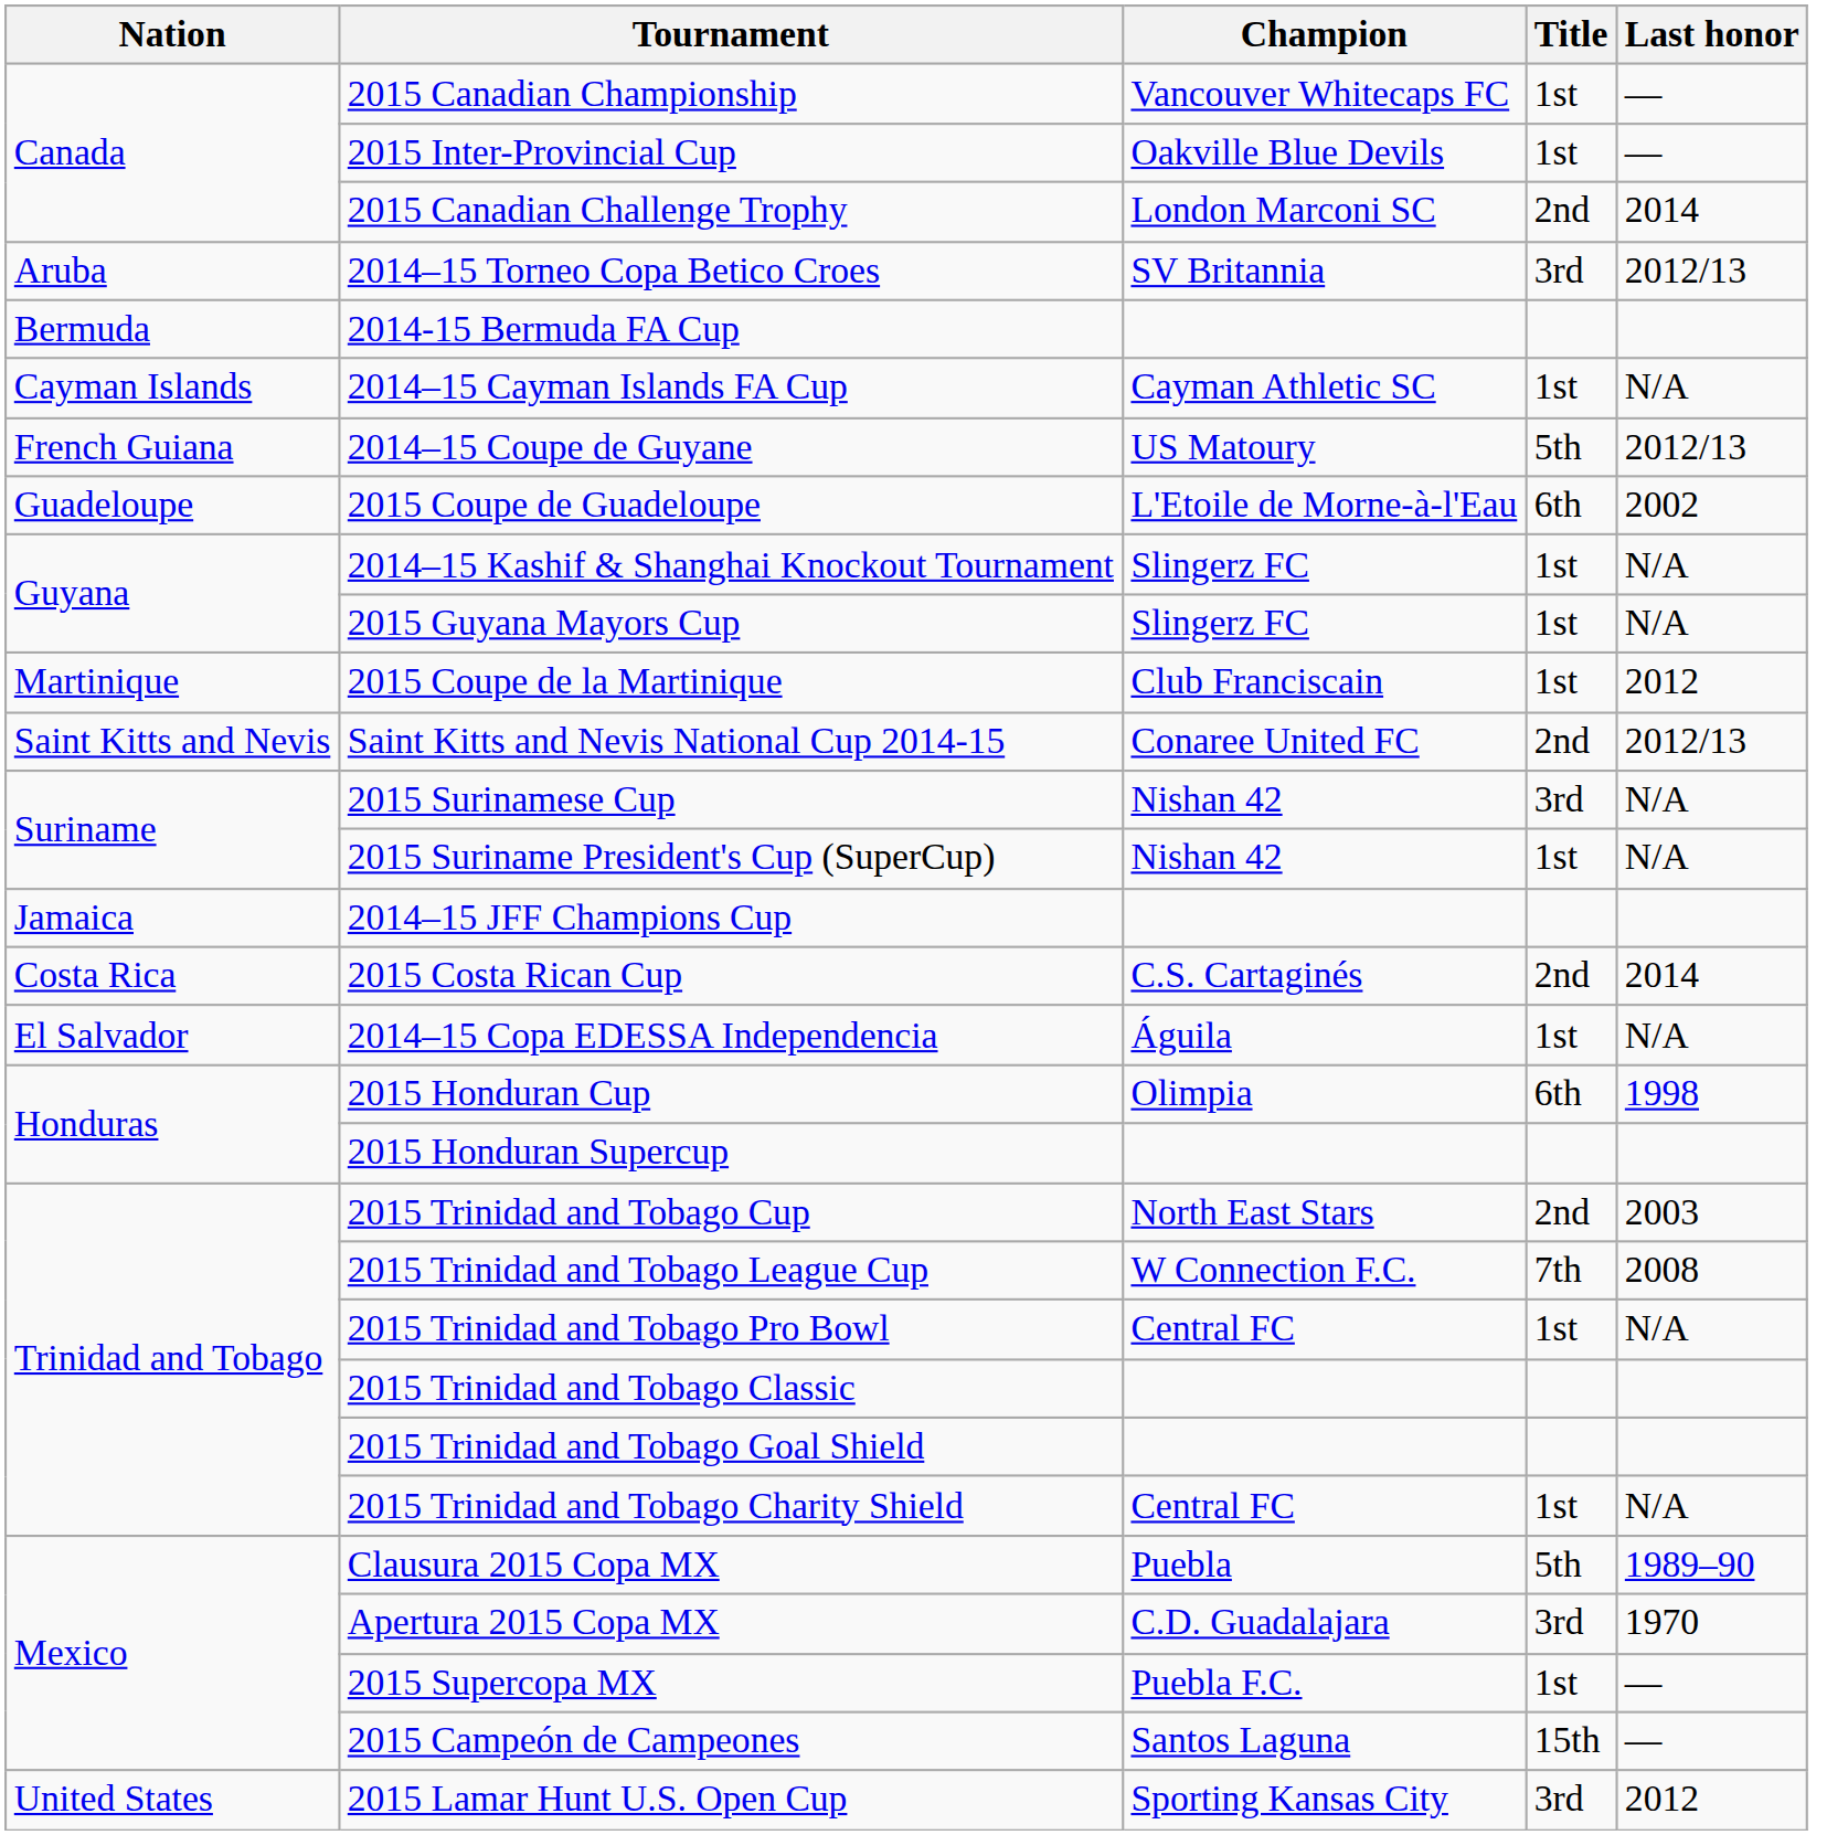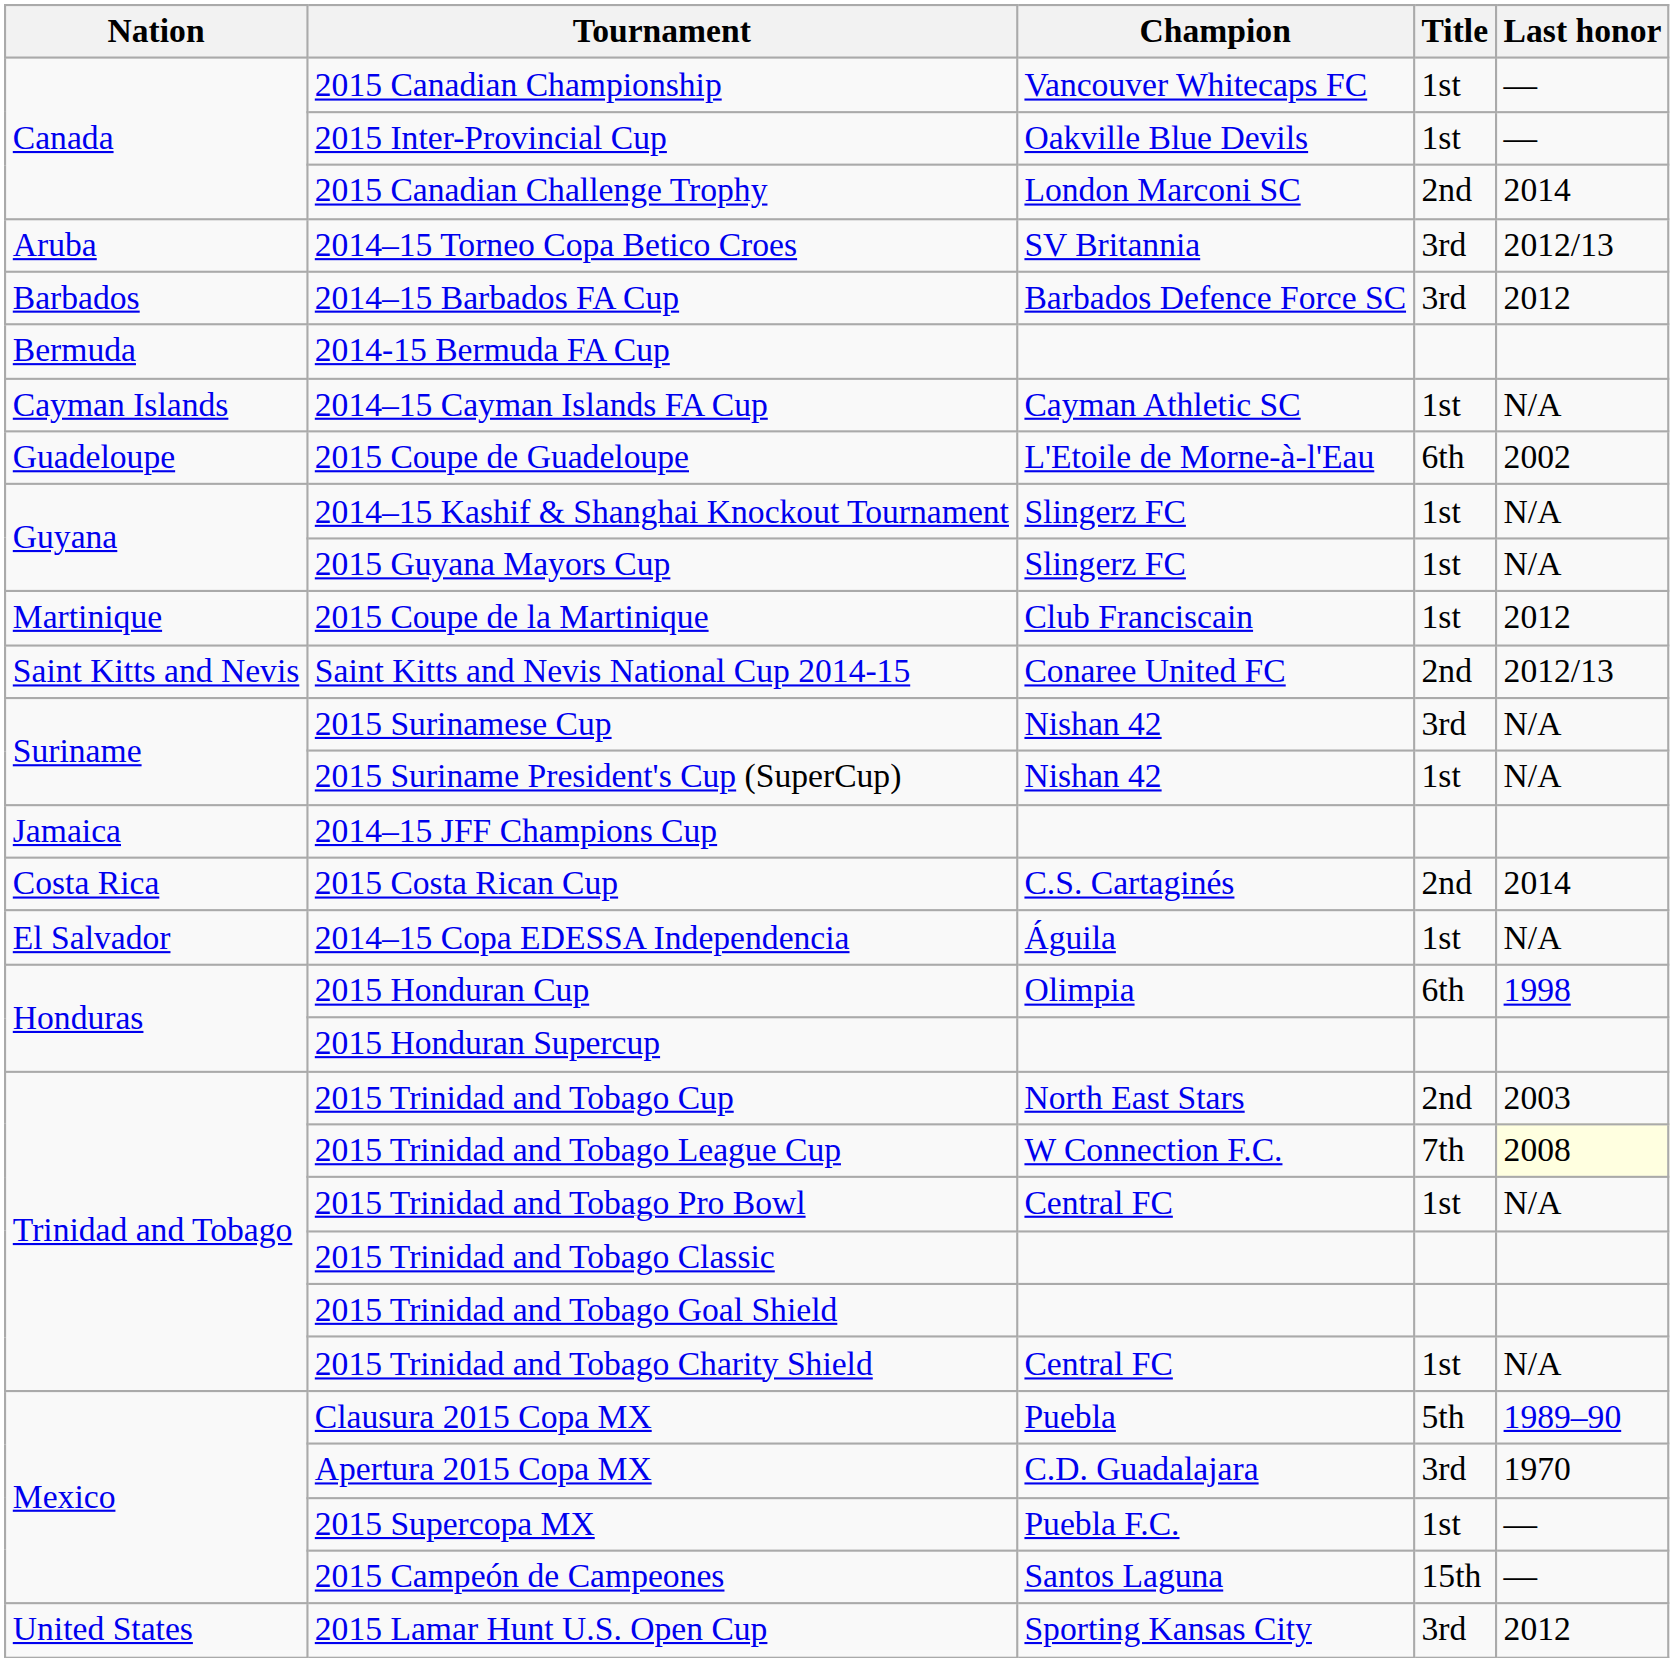 <table class="wikitable sortable">
 <tr>
 <th>Nation</th>
 <th>Tournament</th>
 <th>Champion</th>
 <th data-sort-type="number">Title</th>
 <th>Last honor</th>
 </tr>
 <tr>
 <td rowspan=3> <a href='#'>Canada</a></td>
 <td><a href='#'>2015 Canadian Championship</a></td>
 <td><a href='#'>Vancouver Whitecaps FC</a></td>
 <td>1st</td>
 <td>—</td>
 </tr>
 <tr>
 <td><a href='#'>2015 Inter-Provincial Cup</a></td>
 <td><a href='#'>Oakville Blue Devils</a></td>
 <td>1st</td>
 <td>—</td>
 </tr>
 <tr>
 <td><a href='#'>2015 Canadian Challenge Trophy</a></td>
 <td><a href='#'>London Marconi SC</a></td>
 <td>2nd</td>
 <td>2014</td>
 </tr>
 <tr>
 <td> <a href='#'>Aruba</a></td>
 <td><a href='#'>2014–15 Torneo Copa Betico Croes</a></td>
 <td><a href='#'>SV Britannia</a></td>
 <td>3rd</td>
 <td>2012/13</td>
 </tr>
 <tr>
+<td> <a href='#'>Barbados</a></td>
+<td><a href='#'>2014–15 Barbados FA Cup</a></td>
+<td><a href='#'>Barbados Defence Force SC</a></td>
+<td>3rd</td>
+<td>2012</td>
+</tr>
+<tr>
 <td> <a href='#'>Bermuda</a></td>
 <td><a href='#'>2014-15 Bermuda FA Cup</a></td>
 <td></td>
 <td></td>
 <td></td>
 </tr>
 <tr>
 <td> <a href='#'>Cayman Islands</a></td>
 <td><a href='#'>2014–15 Cayman Islands FA Cup</a></td>
 <td><a href='#'>Cayman Athletic SC</a></td>
 <td>1st</td>
 <td>N/A</td>
-</tr>
-<tr>
-<td> <a href='#'>French Guiana</a></td>
-<td><a href='#'>2014–15 Coupe de Guyane</a></td>
-<td><a href='#'>US Matoury</a></td>
-<td>5th</td>
-<td>2012/13</td>
 </tr>
 <tr>
 <td> <a href='#'>Guadeloupe</a></td>
 <td><a href='#'>2015 Coupe de Guadeloupe</a></td>
 <td><a href='#'>L'Etoile de Morne-à-l'Eau</a></td>
 <td>6th</td>
 <td>2002</td>
 </tr>
 <tr>
 <td rowspan=2> <a href='#'>Guyana</a></td>
 <td><a href='#'>2014–15 Kashif & Shanghai Knockout Tournament</a></td>
 <td><a href='#'>Slingerz FC</a></td>
 <td>1st</td>
 <td>N/A</td>
 </tr>
 <tr>
 <td><a href='#'>2015 Guyana Mayors Cup</a></td>
 <td><a href='#'>Slingerz FC</a></td>
 <td>1st</td>
 <td>N/A</td>
 </tr>
 <tr>
 <td> <a href='#'>Martinique</a></td>
 <td><a href='#'>2015 Coupe de la Martinique</a></td>
 <td><a href='#'>Club Franciscain</a></td>
 <td>1st</td>
 <td>2012</td>
 </tr>
 <tr>
 <td> <a href='#'>Saint Kitts and Nevis</a></td>
 <td><a href='#'>Saint Kitts and Nevis National Cup 2014-15</a></td>
 <td><a href='#'>Conaree United FC</a></td>
 <td>2nd</td>
 <td>2012/13</td>
 </tr>
 <tr>
 <td rowspan=2> <a href='#'>Suriname</a></td>
 <td><a href='#'>2015 Surinamese Cup</a></td>
 <td><a href='#'>Nishan 42</a></td>
 <td>3rd</td>
 <td>N/A</td>
 </tr>
 <tr>
 <td><a href='#'>2015 Suriname President's Cup</a> (SuperCup)</td>
 <td><a href='#'>Nishan 42</a></td>
 <td>1st</td>
 <td>N/A</td>
 </tr>
 <tr>
 <td> <a href='#'>Jamaica</a></td>
 <td><a href='#'>2014–15 JFF Champions Cup</a></td>
 <td></td>
 <td></td>
 <td></td>
 </tr>
 <tr>
 <td> <a href='#'>Costa Rica</a></td>
 <td><a href='#'>2015 Costa Rican Cup</a></td>
 <td><a href='#'>C.S. Cartaginés</a></td>
 <td>2nd</td>
 <td>2014</td>
 </tr>
 <tr>
 <td> <a href='#'>El Salvador</a></td>
 <td><a href='#'>2014–15 Copa EDESSA Independencia</a></td>
 <td><a href='#'>Águila</a></td>
 <td>1st</td>
 <td>N/A</td>
 </tr>
 <tr>
 <td rowspan=2> <a href='#'>Honduras</a></td>
 <td><a href='#'>2015 Honduran Cup</a></td>
 <td><a href='#'>Olimpia</a></td>
 <td>6th</td>
 <td><a href='#'>1998</a></td>
 </tr>
 <tr>
 <td><a href='#'>2015 Honduran Supercup</a></td>
 <td></td>
 <td></td>
 <td></td>
 </tr>
 <tr>
 <td rowspan=6> <a href='#'>Trinidad and Tobago</a></td>
 <td><a href='#'>2015 Trinidad and Tobago Cup</a></td>
 <td><a href='#'>North East Stars</a></td>
 <td>2nd</td>
 <td>2003</td>
 </tr>
 <tr>
 <td><a href='#'>2015 Trinidad and Tobago League Cup</a></td>
 <td><a href='#'>W Connection F.C.</a></td>
 <td>7th</td>
-<td>2008</td>
+<td style="background: lightyellow;">2008</td>
 </tr>
 <tr>
 <td><a href='#'>2015 Trinidad and Tobago Pro Bowl</a></td>
 <td><a href='#'>Central FC</a></td>
 <td>1st</td>
 <td>N/A</td>
 </tr>
 <tr>
 <td><a href='#'>2015 Trinidad and Tobago Classic</a></td>
 <td></td>
 <td></td>
 <td></td>
 </tr>
 <tr>
 <td><a href='#'>2015 Trinidad and Tobago Goal Shield</a></td>
 <td></td>
 <td></td>
 <td></td>
 </tr>
 <tr>
 <td><a href='#'>2015 Trinidad and Tobago Charity Shield</a></td>
 <td><a href='#'>Central FC</a></td>
 <td>1st</td>
 <td>N/A</td>
 </tr>
 <tr>
 <td rowspan=4> <a href='#'>Mexico</a></td>
 <td><a href='#'>Clausura 2015 Copa MX</a></td>
 <td><a href='#'>Puebla</a></td>
 <td>5th</td>
 <td><a href='#'>1989–90</a></td>
 </tr>
 <tr>
 <td><a href='#'>Apertura 2015 Copa MX</a></td>
 <td><a href='#'>C.D. Guadalajara</a></td>
 <td>3rd</td>
 <td>1970</td>
 </tr>
 <tr>
 <td><a href='#'>2015 Supercopa MX</a></td>
 <td><a href='#'>Puebla F.C.</a></td>
 <td>1st</td>
 <td>—</td>
 </tr>
 <tr>
 <td><a href='#'>2015 Campeón de Campeones</a></td>
 <td><a href='#'>Santos Laguna</a></td>
 <td>15th</td>
 <td>—</td>
 </tr>
 <tr>
 <td> <a href='#'>United States</a></td>
 <td><a href='#'>2015 Lamar Hunt U.S. Open Cup</a></td>
 <td><a href='#'>Sporting Kansas City</a></td>
 <td>3rd</td>
 <td>2012</td>
 </tr>
 </table>
